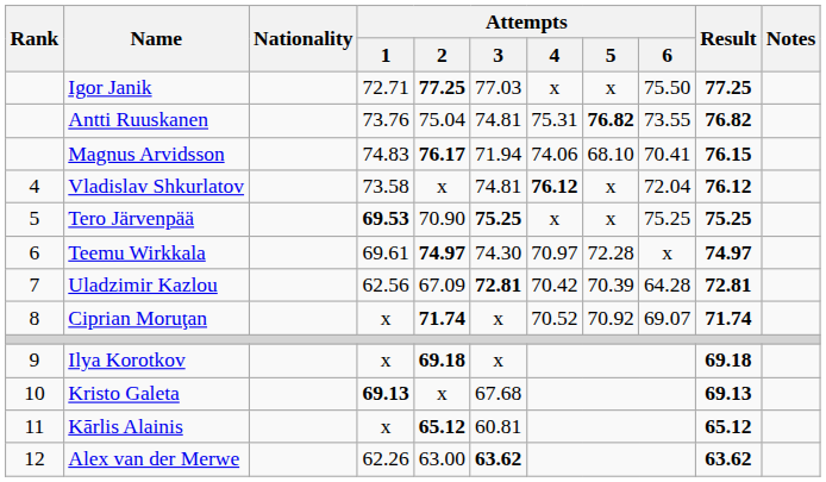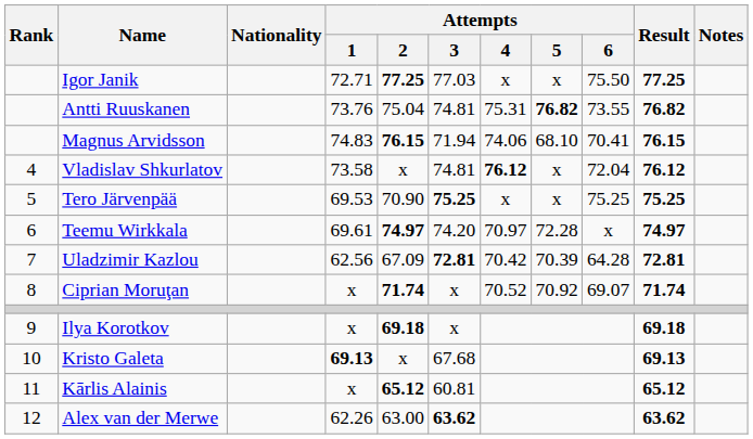 <table class="wikitable sortable" style="text-align:center">
 <tr>
 <th rowspan=2>Rank</th>
 <th rowspan=2>Name</th>
 <th rowspan=2>Nationality</th>
 <th colspan=6>Attempts</th>
 <th rowspan=2>Result</th>
 <th rowspan=2>Notes</th>
 </tr>
 <tr>
 <th>1</th>
 <th>2</th>
 <th>3</th>
 <th>4</th>
 <th>5</th>
 <th>6</th>
 </tr>
 <tr>
 <td></td>
 <td align=left><a href='#'>Igor Janik</a></td>
 <td align=left></td>
 <td>72.71</td>
 <td><strong>77.25</strong></td>
 <td>77.03</td>
 <td>x</td>
 <td>x</td>
 <td>75.50</td>
 <td><strong>77.25</strong></td>
 <td></td>
 </tr>
 <tr>
 <td></td>
 <td align=left><a href='#'>Antti Ruuskanen</a></td>
 <td align=left></td>
 <td>73.76</td>
 <td>75.04</td>
 <td>74.81</td>
 <td>75.31</td>
 <td><strong>76.82</strong></td>
 <td>73.55</td>
 <td><strong>76.82</strong></td>
 <td></td>
 </tr>
 <tr>
 <td></td>
 <td align=left><a href='#'>Magnus Arvidsson</a></td>
 <td align=left></td>
 <td>74.83</td>
-<td><strong>76.17</strong></td>
+<td><strong>76.15</strong></td>
 <td>71.94</td>
 <td>74.06</td>
 <td>68.10</td>
 <td>70.41</td>
 <td><strong>76.15</strong></td>
 <td></td>
 </tr>
 <tr>
 <td>4</td>
 <td align=left><a href='#'>Vladislav Shkurlatov</a></td>
 <td align=left></td>
 <td>73.58</td>
 <td>x</td>
 <td>74.81</td>
 <td><strong>76.12</strong></td>
 <td>x</td>
 <td>72.04</td>
 <td><strong>76.12</strong></td>
 <td></td>
 </tr>
 <tr>
 <td>5</td>
 <td align=left><a href='#'>Tero Järvenpää</a></td>
 <td align=left></td>
-<td><strong>69.53</strong></td>
+<td>69.53</td>
 <td>70.90</td>
 <td><strong>75.25</strong></td>
 <td>x</td>
 <td>x</td>
 <td>75.25</td>
 <td><strong>75.25</strong></td>
 <td></td>
 </tr>
 <tr>
 <td>6</td>
 <td align=left><a href='#'>Teemu Wirkkala</a></td>
 <td align=left></td>
 <td>69.61</td>
 <td><strong>74.97</strong></td>
-<td>74.30</td>
+<td>74.20</td>
 <td>70.97</td>
 <td>72.28</td>
 <td>x</td>
 <td><strong>74.97</strong></td>
 <td></td>
 </tr>
 <tr>
 <td>7</td>
 <td align=left><a href='#'>Uladzimir Kazlou</a></td>
 <td align=left></td>
 <td>62.56</td>
 <td>67.09</td>
 <td><strong>72.81</strong></td>
 <td>70.42</td>
 <td>70.39</td>
 <td>64.28</td>
 <td><strong>72.81</strong></td>
 <td></td>
 </tr>
 <tr>
 <td>8</td>
 <td align=left><a href='#'>Ciprian Moruţan</a></td>
 <td align=left></td>
 <td>x</td>
 <td><strong>71.74</strong></td>
 <td>x</td>
 <td>70.52</td>
 <td>70.92</td>
 <td>69.07</td>
 <td><strong>71.74</strong></td>
 <td></td>
 </tr>
 <tr>
 <td colspan=11 bgcolor=lightgray></td>
 </tr>
 <tr>
 <td>9</td>
 <td align=left><a href='#'>Ilya Korotkov</a></td>
 <td align=left></td>
 <td>x</td>
 <td><strong>69.18</strong></td>
 <td>x</td>
 <td colspan=3></td>
 <td><strong>69.18</strong></td>
 <td></td>
 </tr>
 <tr>
 <td>10</td>
 <td align=left><a href='#'>Kristo Galeta</a></td>
 <td align=left></td>
 <td><strong>69.13</strong></td>
 <td>x</td>
 <td>67.68</td>
 <td colspan=3></td>
 <td><strong>69.13</strong></td>
 <td></td>
 </tr>
 <tr>
 <td>11</td>
 <td align=left><a href='#'>Kārlis Alainis</a></td>
 <td align=left></td>
 <td>x</td>
 <td><strong>65.12</strong></td>
 <td>60.81</td>
 <td colspan=3></td>
 <td><strong>65.12</strong></td>
 <td></td>
 </tr>
 <tr>
 <td>12</td>
 <td align=left><a href='#'>Alex van der Merwe</a></td>
 <td align=left></td>
 <td>62.26</td>
 <td>63.00</td>
 <td><strong>63.62</strong></td>
 <td colspan=3></td>
 <td><strong>63.62</strong></td>
 <td></td>
 </tr>
 </table>
